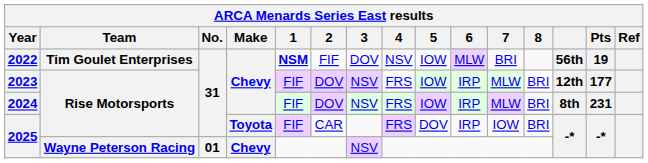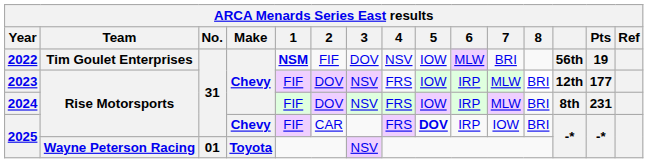 <table class="wikitable" style="text-align:center; font-size:75%">
 <tr>
 <th colspan=16><a href='#'>ARCA Menards Series East</a> results</th>
 </tr>
 <tr>
 <th>Year</th>
 <th>Team</th>
 <th>No.</th>
 <th>Make</th>
 <th>1</th>
 <th>2</th>
 <th>3</th>
 <th>4</th>
 <th>5</th>
 <th>6</th>
 <th>7</th>
 <th>8</th>
 <th></th>
 <th>Pts</th>
 <th>Ref</th>
 </tr>
 <tr>
 <th><a href='#'>2022</a></th>
 <th>Tim Goulet Enterprises</th>
 <th rowspan=4>31</th>
 <th rowspan=3><a href='#'>Chevy</a></th>
 <td><strong><a href='#'>NSM</a></strong></td>
 <td><a href='#'>FIF</a></td>
 <td><a href='#'>DOV</a></td>
 <td><a href='#'>NSV</a></td>
 <td><a href='#'>IOW</a></td>
 <td style="background:#EFCFFF;"><a href='#'>MLW</a><br></td>
 <td><a href='#'>BRI</a></td>
 <td></td>
 <th>56th</th>
 <th>19</th>
 <th></th>
 </tr>
 <tr>
 <th><a href='#'>2023</a></th>
 <th rowspan=3>Rise Motorsports</th>
 <td style="background:#EFCFFF;"><a href='#'>FIF</a><br></td>
 <td style="background:#EFCFFF;"><a href='#'>DOV</a><br></td>
 <td style="background:#EFCFFF;"><a href='#'>NSV</a><br></td>
 <td><a href='#'>FRS</a></td>
 <td style="background:#DFFFDF;"><a href='#'>IOW</a><br></td>
 <td style="background:#DFFFDF;"><a href='#'>IRP</a><br></td>
 <td style="background:#DFFFDF;"><a href='#'>MLW</a><br></td>
 <td style="background:#FFFFFF;"><a href='#'>BRI</a><br></td>
 <th>12th</th>
 <th>177</th>
 <th></th>
 </tr>
 <tr>
 <th><a href='#'>2024</a></th>
 <td style="background:#DFFFDF;"><a href='#'>FIF</a><br></td>
 <td style="background:#EFCFFF;"><a href='#'>DOV</a><br></td>
 <td style="background:#DFFFDF;"><a href='#'>NSV</a><br></td>
 <td style="background:#DFFFDF;"><a href='#'>FRS</a><br></td>
 <td style="background:#EFCFFF;"><a href='#'>IOW</a><br></td>
 <td style="background:#DFFFDF;"><a href='#'>IRP</a><br></td>
 <td style="background:#EFCFFF;"><a href='#'>MLW</a><br></td>
 <td><a href='#'>BRI</a></td>
 <th>8th</th>
 <th>231</th>
 <th></th>
 </tr>
 <tr>
 <th rowspan=2><a href='#'>2025</a></th>
-<th><a href='#'>Toyota</a></th>
+<th><a href='#'>Chevy</a></th>
 <td style="background:#EFCFFF;"><a href='#'>FIF</a><br></td>
 <td><a href='#'>CAR</a></td>
 <td></td>
 <td style="background:#EFCFFF;"><a href='#'>FRS</a><br></td>
-<td><a href='#'>DOV</a></td>
+<td><strong><a href='#'>DOV</a></strong></td>
 <td><a href='#'>IRP</a></td>
 <td><a href='#'>IOW</a></td>
 <td><a href='#'>BRI</a></td>
 <th rowspan=2>-*</th>
 <th rowspan=2>-*</th>
 <th rowspan=2></th>
 </tr>
 <tr>
 <th><a href='#'>Wayne Peterson Racing</a></th>
 <th>01</th>
-<th><a href='#'>Chevy</a></th>
+<th><a href='#'>Toyota</a></th>
 <td colspan=2></td>
 <td style="background:#EFCFFF;"><a href='#'>NSV</a><br></td>
 <td colspan=5></td>
 </tr>
 </table>
